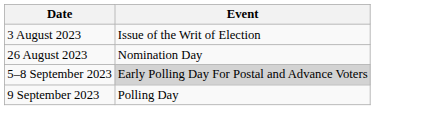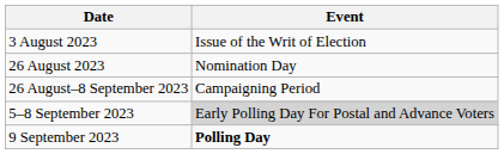 <table class="wikitable">
 <tr>
 <th>Date</th>
 <th>Event</th>
 </tr>
 <tr>
 <td>3 August 2023</td>
 <td>Issue of the Writ of Election</td>
 </tr>
 <tr>
 <td>26 August 2023</td>
 <td>Nomination Day</td>
 </tr>
 <tr>
+<td>26 August–8 September 2023</td>
+<td>Campaigning Period</td>
+</tr>
+<tr>
 <td>5–8 September 2023</td>
 <td style="background: lightgrey;">Early Polling Day For Postal and Advance Voters</td>
 </tr>
 <tr>
 <td>9 September 2023</td>
-<td>Polling Day</td>
+<td><strong>Polling Day</strong></td>
 </tr>
 </table>
